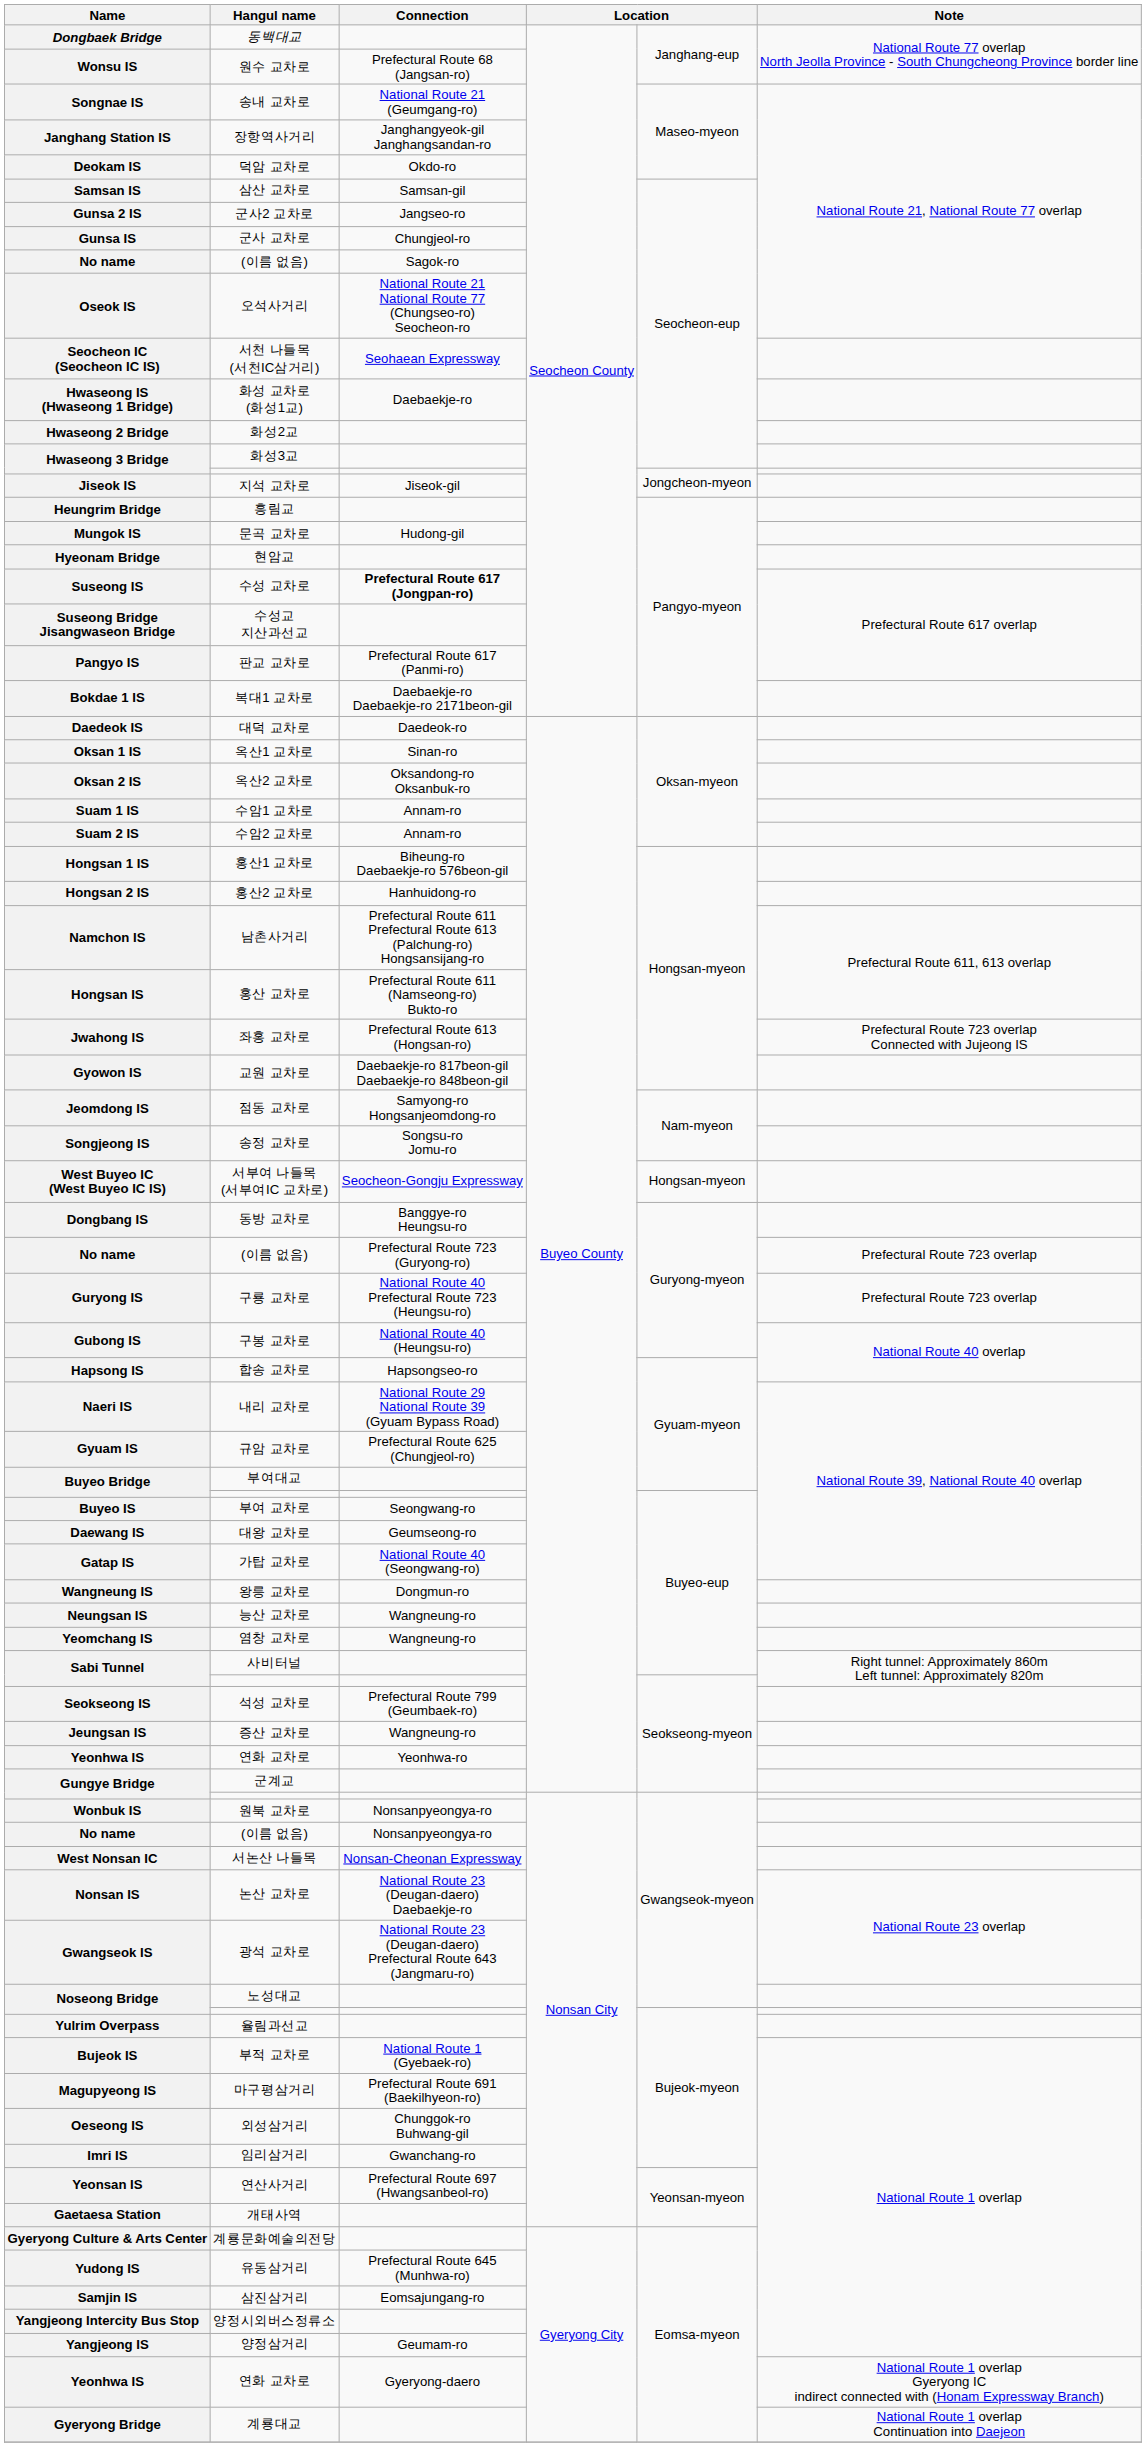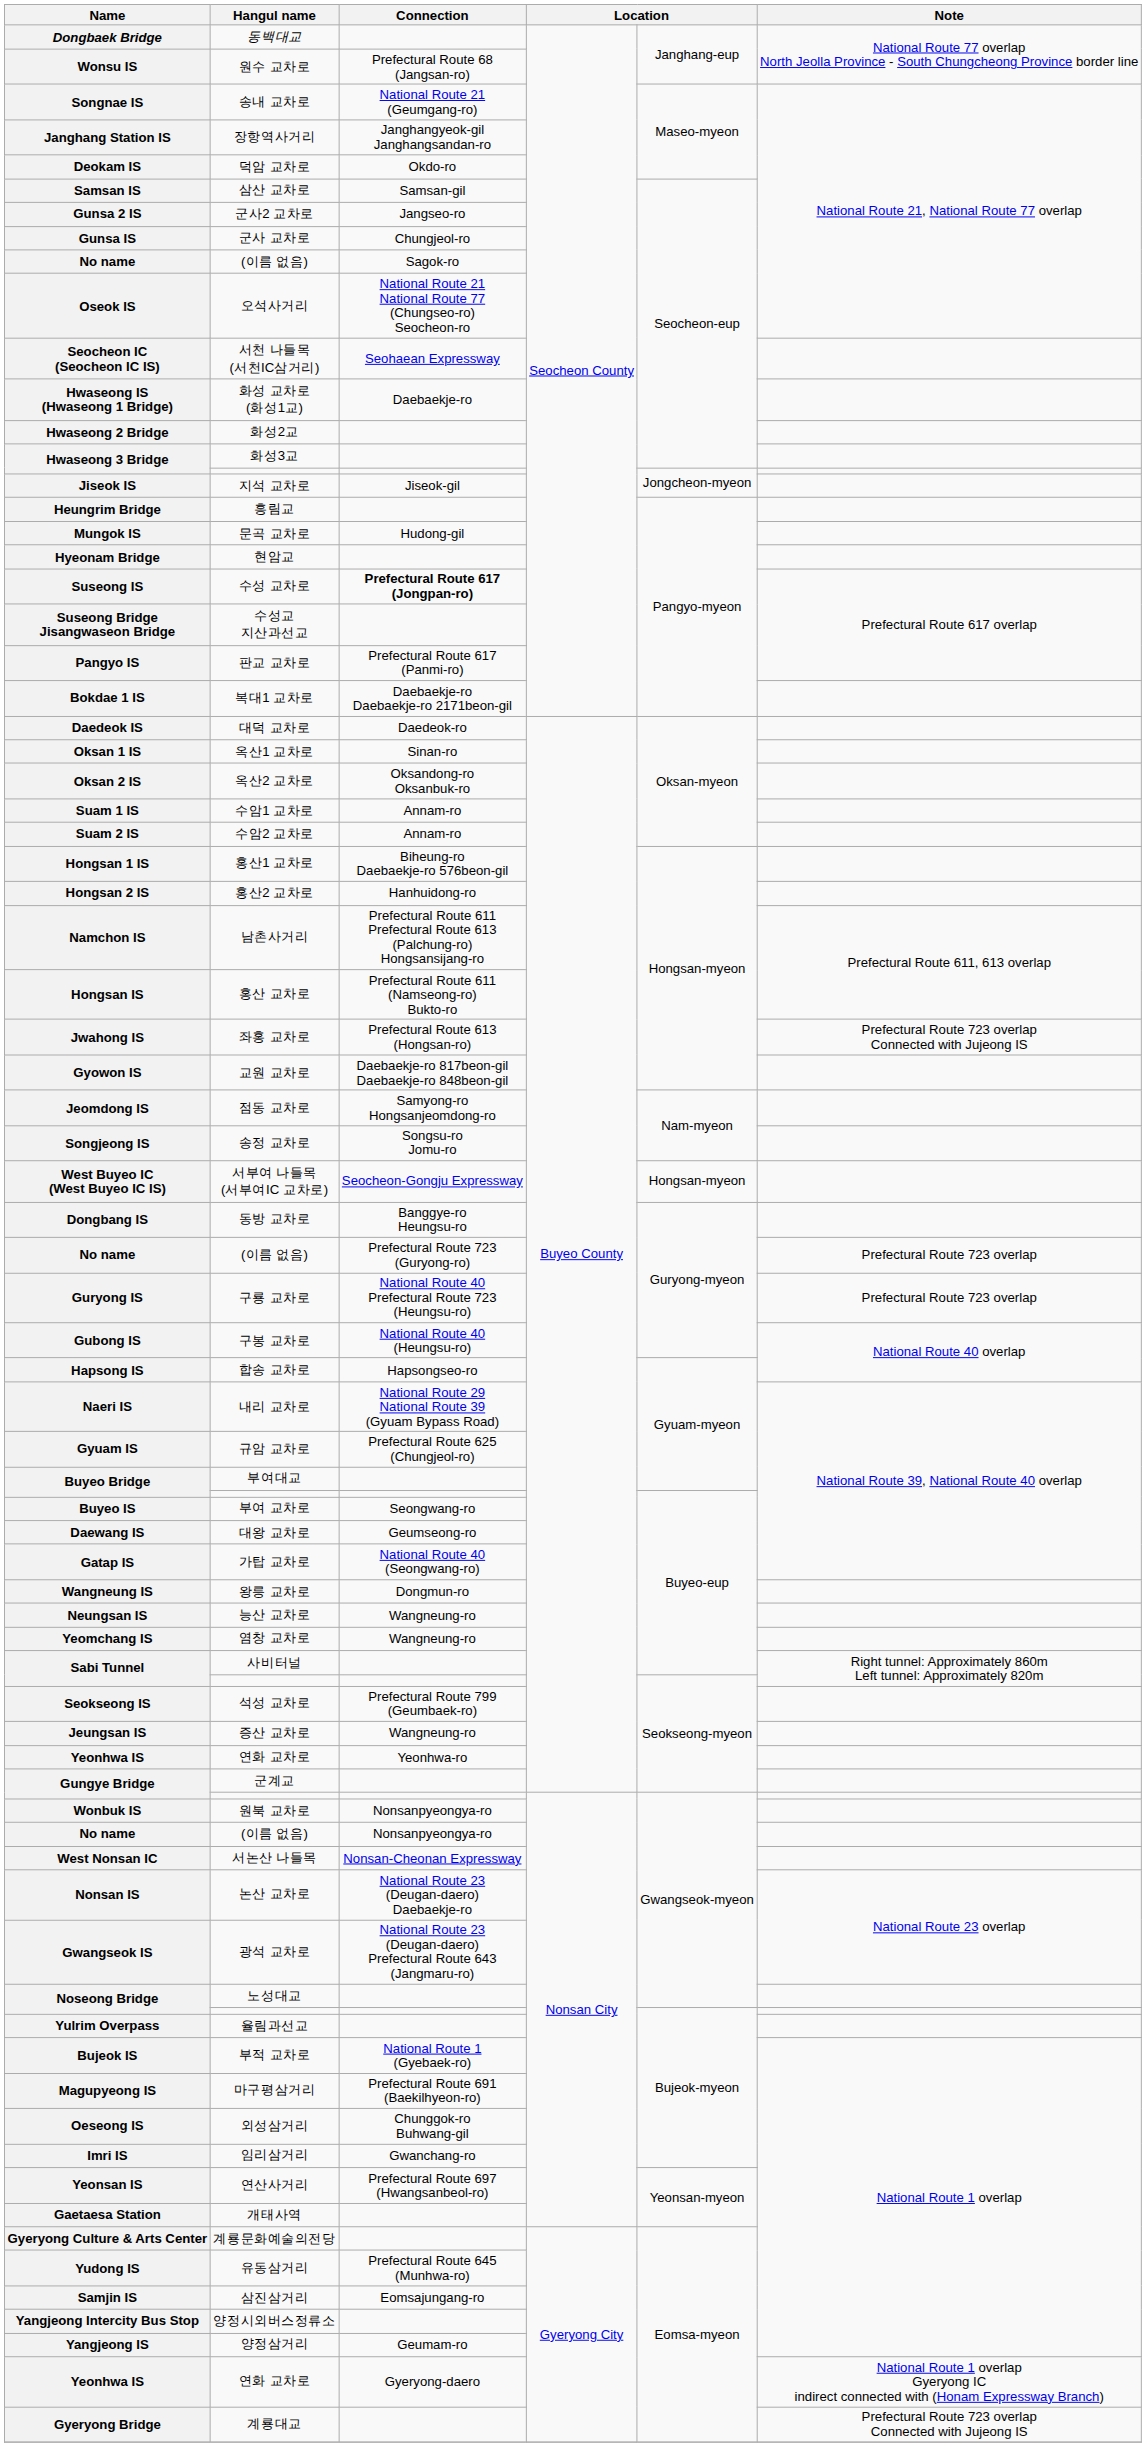 <table class="wikitable" style="font-size: 85%; text-align: center;">
 <tr>
 <th>Name </th>
 <th>Hangul name</th>
 <th>Connection</th>
 <th colspan="2">Location</th>
 <th>Note</th>
 </tr>
 <tr>
 <th><em>Dongbaek Bridge</em></th>
 <td><em>동백대교</em></td>
 <td></td>
 <td rowspan=23><a href='#'>Seocheon County</a></td>
 <td rowspan=2>Janghang-eup</td>
 <td rowspan=2><a href='#'>National Route 77</a> overlap<br><a href='#'>North Jeolla Province</a> - <a href='#'>South Chungcheong Province</a> border line</td>
 </tr>
 <tr>
 <th>Wonsu IS</th>
 <td>원수 교차로</td>
 <td>Prefectural Route 68<br>(Jangsan-ro)</td>
 </tr>
 <tr>
 <th>Songnae IS</th>
 <td>송내 교차로</td>
 <td><a href='#'>National Route 21</a><br>(Geumgang-ro)</td>
 <td rowspan=3>Maseo-myeon</td>
 <td rowspan=8><a href='#'>National Route 21</a>, <a href='#'>National Route 77</a> overlap</td>
 </tr>
 <tr>
 <th>Janghang Station IS</th>
 <td>장항역사거리</td>
 <td>Janghangyeok-gil<br>Janghangsandan-ro</td>
 </tr>
 <tr>
 <th>Deokam IS</th>
 <td>덕암 교차로</td>
 <td>Okdo-ro</td>
 </tr>
 <tr>
 <th>Samsan IS</th>
 <td>삼산 교차로</td>
 <td>Samsan-gil</td>
 <td rowspan=9>Seocheon-eup</td>
 </tr>
 <tr>
 <th>Gunsa 2 IS</th>
 <td>군사2 교차로</td>
 <td>Jangseo-ro</td>
 </tr>
 <tr>
 <th>Gunsa IS</th>
 <td>군사 교차로</td>
 <td>Chungjeol-ro</td>
 </tr>
 <tr>
 <th>No name</th>
 <td>(이름 없음)</td>
 <td>Sagok-ro</td>
 </tr>
 <tr>
 <th>Oseok IS</th>
 <td>오석사거리</td>
 <td><a href='#'>National Route 21</a><br><a href='#'>National Route 77</a><br>(Chungseo-ro)<br>Seocheon-ro</td>
 </tr>
 <tr>
 <th>Seocheon IC<br>(Seocheon IC IS)</th>
 <td>서천 나들목<br>(서천IC삼거리)</td>
 <td><a href='#'>Seohaean Expressway</a></td>
 <td></td>
 </tr>
 <tr>
 <th>Hwaseong IS<br>(Hwaseong 1 Bridge)</th>
 <td>화성 교차로<br>(화성1교)</td>
 <td>Daebaekje-ro</td>
 <td></td>
 </tr>
 <tr>
 <th>Hwaseong 2 Bridge</th>
 <td>화성2교</td>
 <td></td>
 <td></td>
 </tr>
 <tr>
 <th rowspan=2>Hwaseong 3 Bridge</th>
 <td>화성3교</td>
 <td></td>
 <td></td>
 </tr>
 <tr>
 <td></td>
 <td></td>
 <td rowspan=2>Jongcheon-myeon</td>
 <td></td>
 </tr>
 <tr>
 <th>Jiseok IS</th>
 <td>지석 교차로</td>
 <td>Jiseok-gil</td>
 <td></td>
 </tr>
 <tr>
 <th>Heungrim Bridge</th>
 <td>흥림교</td>
 <td></td>
 <td rowspan=7>Pangyo-myeon</td>
 <td></td>
 </tr>
 <tr>
 <th>Mungok IS</th>
 <td>문곡 교차로</td>
 <td>Hudong-gil</td>
 <td></td>
 </tr>
 <tr>
 <th>Hyeonam Bridge</th>
 <td>현암교</td>
 <td></td>
 <td></td>
 </tr>
 <tr>
 <th>Suseong IS</th>
 <td>수성 교차로</td>
 <td><strong>Prefectural Route 617<br>(Jongpan-ro)</strong></td>
 <td rowspan=3>Prefectural Route 617 overlap</td>
 </tr>
 <tr>
 <th>Suseong Bridge<br>Jisangwaseon Bridge</th>
 <td>수성교<br>지산과선교</td>
 <td></td>
 </tr>
 <tr>
 <th>Pangyo IS</th>
 <td>판교 교차로</td>
 <td>Prefectural Route 617<br>(Panmi-ro)</td>
 </tr>
 <tr>
 <th>Bokdae 1 IS</th>
 <td>복대1 교차로</td>
 <td>Daebaekje-ro<br>Daebaekje-ro 2171beon-gil</td>
 <td></td>
 </tr>
 <tr>
 <th>Daedeok IS</th>
 <td>대덕 교차로</td>
 <td>Daedeok-ro</td>
 <td rowspan=35><a href='#'>Buyeo County</a></td>
 <td rowspan=5>Oksan-myeon</td>
 <td></td>
 </tr>
 <tr>
 <th>Oksan 1 IS</th>
 <td>옥산1 교차로</td>
 <td>Sinan-ro</td>
 <td></td>
 </tr>
 <tr>
 <th>Oksan 2 IS</th>
 <td>옥산2 교차로</td>
 <td>Oksandong-ro<br>Oksanbuk-ro</td>
 <td></td>
 </tr>
 <tr>
 <th>Suam 1 IS</th>
 <td>수암1 교차로</td>
 <td>Annam-ro</td>
 <td></td>
 </tr>
 <tr>
 <th>Suam 2 IS</th>
 <td>수암2 교차로</td>
 <td>Annam-ro</td>
 <td></td>
 </tr>
 <tr>
 <th>Hongsan 1 IS</th>
 <td>홍산1 교차로</td>
 <td>Biheung-ro<br>Daebaekje-ro 576beon-gil</td>
 <td rowspan=6>Hongsan-myeon</td>
 <td></td>
 </tr>
 <tr>
 <th>Hongsan 2 IS</th>
 <td>홍산2 교차로</td>
 <td>Hanhuidong-ro</td>
 <td></td>
 </tr>
 <tr>
 <th>Namchon IS</th>
 <td>남촌사거리</td>
 <td>Prefectural Route 611<br>Prefectural Route 613<br>(Palchung-ro)<br>Hongsansijang-ro</td>
 <td rowspan=2>Prefectural Route 611, 613 overlap</td>
 </tr>
 <tr>
 <th>Hongsan IS</th>
 <td>홍산 교차로</td>
 <td>Prefectural Route 611<br>(Namseong-ro)<br>Bukto-ro</td>
 </tr>
 <tr>
 <th>Jwahong IS</th>
 <td>좌홍 교차로</td>
 <td>Prefectural Route 613<br>(Hongsan-ro)</td>
 <td>Prefectural Route 723 overlap<br>Connected with Jujeong IS</td>
 </tr>
 <tr>
 <th>Gyowon IS</th>
 <td>교원 교차로</td>
 <td>Daebaekje-ro 817beon-gil<br>Daebaekje-ro 848beon-gil</td>
 <td></td>
 </tr>
 <tr>
 <th>Jeomdong IS</th>
 <td>점동 교차로</td>
 <td>Samyong-ro<br>Hongsanjeomdong-ro</td>
 <td rowspan=2>Nam-myeon</td>
 <td></td>
 </tr>
 <tr>
 <th>Songjeong IS</th>
 <td>송정 교차로</td>
 <td>Songsu-ro<br>Jomu-ro</td>
 <td></td>
 </tr>
 <tr>
 <th>West Buyeo IC<br>(West Buyeo IC IS)</th>
 <td>서부여 나들목<br>(서부여IC 교차로)</td>
 <td><a href='#'>Seocheon-Gongju Expressway</a></td>
 <td>Hongsan-myeon</td>
 <td></td>
 </tr>
 <tr>
 <th>Dongbang IS</th>
 <td>동방 교차로</td>
 <td>Banggye-ro<br>Heungsu-ro</td>
 <td rowspan=4>Guryong-myeon</td>
 <td></td>
 </tr>
 <tr>
 <th>No name</th>
 <td>(이름 없음)</td>
 <td>Prefectural Route 723<br>(Guryong-ro)</td>
 <td>Prefectural Route 723 overlap</td>
 </tr>
 <tr>
 <th>Guryong IS</th>
 <td>구룡 교차로</td>
 <td><a href='#'>National Route 40</a><br>Prefectural Route 723<br>(Heungsu-ro)</td>
 <td>Prefectural Route 723 overlap</td>
 </tr>
 <tr>
 <th>Gubong IS</th>
 <td>구봉 교차로</td>
 <td><a href='#'>National Route 40</a><br>(Heungsu-ro)</td>
 <td rowspan=2><a href='#'>National Route 40</a> overlap</td>
 </tr>
 <tr>
 <th>Hapsong IS</th>
 <td>합송 교차로</td>
 <td>Hapsongseo-ro</td>
 <td rowspan=4>Gyuam-myeon</td>
 </tr>
 <tr>
 <th>Naeri IS</th>
 <td>내리 교차로</td>
 <td><a href='#'>National Route 29</a><br><a href='#'>National Route 39</a><br>(Gyuam Bypass Road)</td>
 <td rowspan=7><a href='#'>National Route 39</a>, <a href='#'>National Route 40</a> overlap</td>
 </tr>
 <tr>
 <th>Gyuam IS</th>
 <td>규암 교차로</td>
 <td>Prefectural Route 625<br>(Chungjeol-ro)</td>
 </tr>
 <tr>
 <th rowspan=2>Buyeo Bridge</th>
 <td>부여대교</td>
 <td></td>
 </tr>
 <tr>
 <td></td>
 <td></td>
 <td rowspan=8>Buyeo-eup</td>
 </tr>
 <tr>
 <th>Buyeo IS</th>
 <td>부여 교차로</td>
 <td>Seongwang-ro</td>
 </tr>
 <tr>
 <th>Daewang IS</th>
 <td>대왕 교차로</td>
 <td>Geumseong-ro</td>
 </tr>
 <tr>
 <th>Gatap IS</th>
 <td>가탑 교차로</td>
 <td><a href='#'>National Route 40</a><br>(Seongwang-ro)</td>
 </tr>
 <tr>
 <th>Wangneung IS</th>
 <td>왕릉 교차로</td>
 <td>Dongmun-ro</td>
 <td></td>
 </tr>
 <tr>
 <th>Neungsan IS</th>
 <td>능산 교차로</td>
 <td>Wangneung-ro</td>
 <td></td>
 </tr>
 <tr>
 <th>Yeomchang IS</th>
 <td>염창 교차로</td>
 <td>Wangneung-ro</td>
 <td></td>
 </tr>
 <tr>
 <th rowspan=2>Sabi Tunnel</th>
 <td>사비터널</td>
 <td></td>
 <td rowspan=2>Right tunnel: Approximately 860m<br>Left tunnel: Approximately 820m</td>
 </tr>
 <tr>
 <td></td>
 <td></td>
 <td rowspan=5>Seokseong-myeon</td>
 </tr>
 <tr>
 <th>Seokseong IS</th>
 <td>석성 교차로</td>
 <td>Prefectural Route 799<br>(Geumbaek-ro)</td>
 <td></td>
 </tr>
 <tr>
 <th>Jeungsan IS</th>
 <td>증산 교차로</td>
 <td>Wangneung-ro</td>
 <td></td>
 </tr>
 <tr>
 <th>Yeonhwa IS</th>
 <td>연화 교차로</td>
 <td>Yeonhwa-ro</td>
 <td></td>
 </tr>
 <tr>
 <th rowspan=2>Gungye Bridge</th>
 <td>군계교</td>
 <td></td>
 <td></td>
 </tr>
 <tr>
 <td></td>
 <td></td>
 <td rowspan=15><a href='#'>Nonsan City</a></td>
 <td rowspan=7>Gwangseok-myeon</td>
 <td></td>
 </tr>
 <tr>
 <th>Wonbuk IS</th>
 <td>원북 교차로</td>
 <td>Nonsanpyeongya-ro</td>
 <td></td>
 </tr>
 <tr>
 <th>No name</th>
 <td>(이름 없음)</td>
 <td>Nonsanpyeongya-ro</td>
 <td></td>
 </tr>
 <tr>
 <th>West Nonsan IC</th>
 <td>서논산 나들목</td>
 <td><a href='#'>Nonsan-Cheonan Expressway</a></td>
 <td></td>
 </tr>
 <tr>
 <th>Nonsan IS</th>
 <td>논산 교차로</td>
 <td><a href='#'>National Route 23</a><br>(Deugan-daero)<br>Daebaekje-ro</td>
 <td rowspan=2><a href='#'>National Route 23</a> overlap</td>
 </tr>
 <tr>
 <th>Gwangseok IS</th>
 <td>광석 교차로</td>
 <td><a href='#'>National Route 23</a><br>(Deugan-daero)<br>Prefectural Route 643<br>(Jangmaru-ro)</td>
 </tr>
 <tr>
 <th rowspan=2>Noseong Bridge</th>
 <td>노성대교</td>
 <td></td>
 <td></td>
 </tr>
 <tr>
 <td></td>
 <td></td>
 <td rowspan=6>Bujeok-myeon</td>
 <td></td>
 </tr>
 <tr>
 <th>Yulrim Overpass</th>
 <td>율림과선교</td>
 <td></td>
 <td></td>
 </tr>
 <tr>
 <th>Bujeok IS</th>
 <td>부적 교차로</td>
 <td><a href='#'>National Route 1</a><br>(Gyebaek-ro)</td>
 <td rowspan=11><a href='#'>National Route 1</a> overlap</td>
 </tr>
 <tr>
 <th>Magupyeong IS</th>
 <td>마구평삼거리</td>
 <td>Prefectural Route 691<br>(Baekilhyeon-ro)</td>
 </tr>
 <tr>
 <th>Oeseong IS</th>
 <td>외성삼거리</td>
 <td>Chunggok-ro<br>Buhwang-gil</td>
 </tr>
 <tr>
 <th>Imri IS</th>
 <td>임리삼거리</td>
 <td>Gwanchang-ro</td>
 </tr>
 <tr>
 <th>Yeonsan IS</th>
 <td>연산사거리</td>
 <td>Prefectural Route 697<br>(Hwangsanbeol-ro)</td>
 <td rowspan=2>Yeonsan-myeon</td>
 </tr>
 <tr>
 <th>Gaetaesa Station</th>
 <td>개태사역</td>
 <td></td>
 </tr>
 <tr>
 <th>Gyeryong Culture & Arts Center</th>
 <td>계룡문화예술의전당</td>
 <td></td>
 <td rowspan=7><a href='#'>Gyeryong City</a></td>
 <td rowspan=7>Eomsa-myeon</td>
 </tr>
 <tr>
 <th>Yudong IS</th>
 <td>유동삼거리</td>
 <td>Prefectural Route 645<br>(Munhwa-ro)</td>
 </tr>
 <tr>
 <th>Samjin IS</th>
 <td>삼진삼거리</td>
 <td>Eomsajungang-ro</td>
 </tr>
 <tr>
 <th>Yangjeong Intercity Bus Stop</th>
 <td>양정시외버스정류소</td>
 <td></td>
 </tr>
 <tr>
 <th>Yangjeong IS</th>
 <td>양정삼거리</td>
 <td>Geumam-ro</td>
 </tr>
 <tr>
 <th>Yeonhwa IS</th>
 <td>연화 교차로</td>
 <td>Gyeryong-daero</td>
 <td><a href='#'>National Route 1</a> overlap<br>Gyeryong IC<br>indirect connected with (<a href='#'>Honam Expressway Branch</a>)</td>
 </tr>
 <tr>
 <th>Gyeryong Bridge</th>
 <td>계룡대교</td>
 <td></td>
-<td><a href='#'>National Route 1</a> overlap<br>Continuation into <a href='#'>Daejeon</a></td>
+<td>Prefectural Route 723 overlap<br>Connected with Jujeong IS</td>
 </tr>
 <tr>
 </tr>
 </table>
